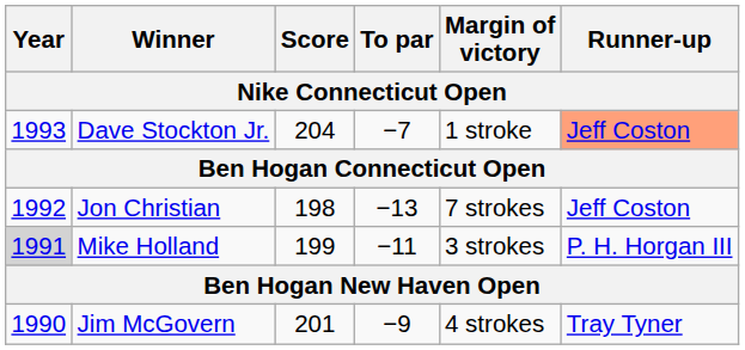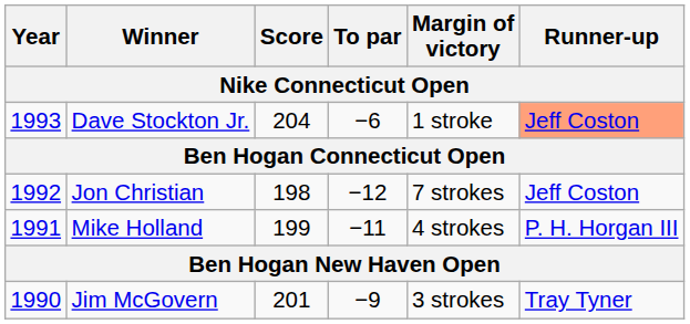 <table class="wikitable" style="font-size:95%">
 <tr>
 <th>Year</th>
 <th>Winner</th>
 <th>Score</th>
 <th>To par</th>
 <th>Margin of<br>victory</th>
 <th>Runner-up</th>
 </tr>
 <tr>
 <th colspan=6>Nike Connecticut Open</th>
 </tr>
 <tr>
 <td><a href='#'>1993</a></td>
 <td> <a href='#'>Dave Stockton Jr.</a></td>
 <td align=center>204</td>
-<td align=center>−7</td>
+<td align=center>−6</td>
 <td>1 stroke</td>
 <td style="background: lightsalmon;"> <a href='#'>Jeff Coston</a></td>
 </tr>
 <tr>
 <th colspan=6>Ben Hogan Connecticut Open</th>
 </tr>
 <tr>
 <td><a href='#'>1992</a></td>
 <td> <a href='#'>Jon Christian</a></td>
 <td align=center>198</td>
-<td align=center>−13</td>
+<td align=center>−12</td>
 <td>7 strokes</td>
 <td> <a href='#'>Jeff Coston</a></td>
 </tr>
 <tr>
-<td style="background: lightgrey;"><a href='#'>1991</a></td>
+<td><a href='#'>1991</a></td>
 <td> <a href='#'>Mike Holland</a></td>
 <td align=center>199</td>
 <td align=center>−11</td>
-<td>3 strokes</td>
+<td>4 strokes</td>
 <td> <a href='#'>P. H. Horgan III</a></td>
 </tr>
 <tr>
 <th colspan=6>Ben Hogan New Haven Open</th>
 </tr>
 <tr>
 <td><a href='#'>1990</a></td>
 <td> <a href='#'>Jim McGovern</a></td>
 <td align=center>201</td>
 <td align=center>−9</td>
-<td>4 strokes</td>
+<td>3 strokes</td>
 <td> <a href='#'>Tray Tyner</a></td>
 </tr>
 </table>
